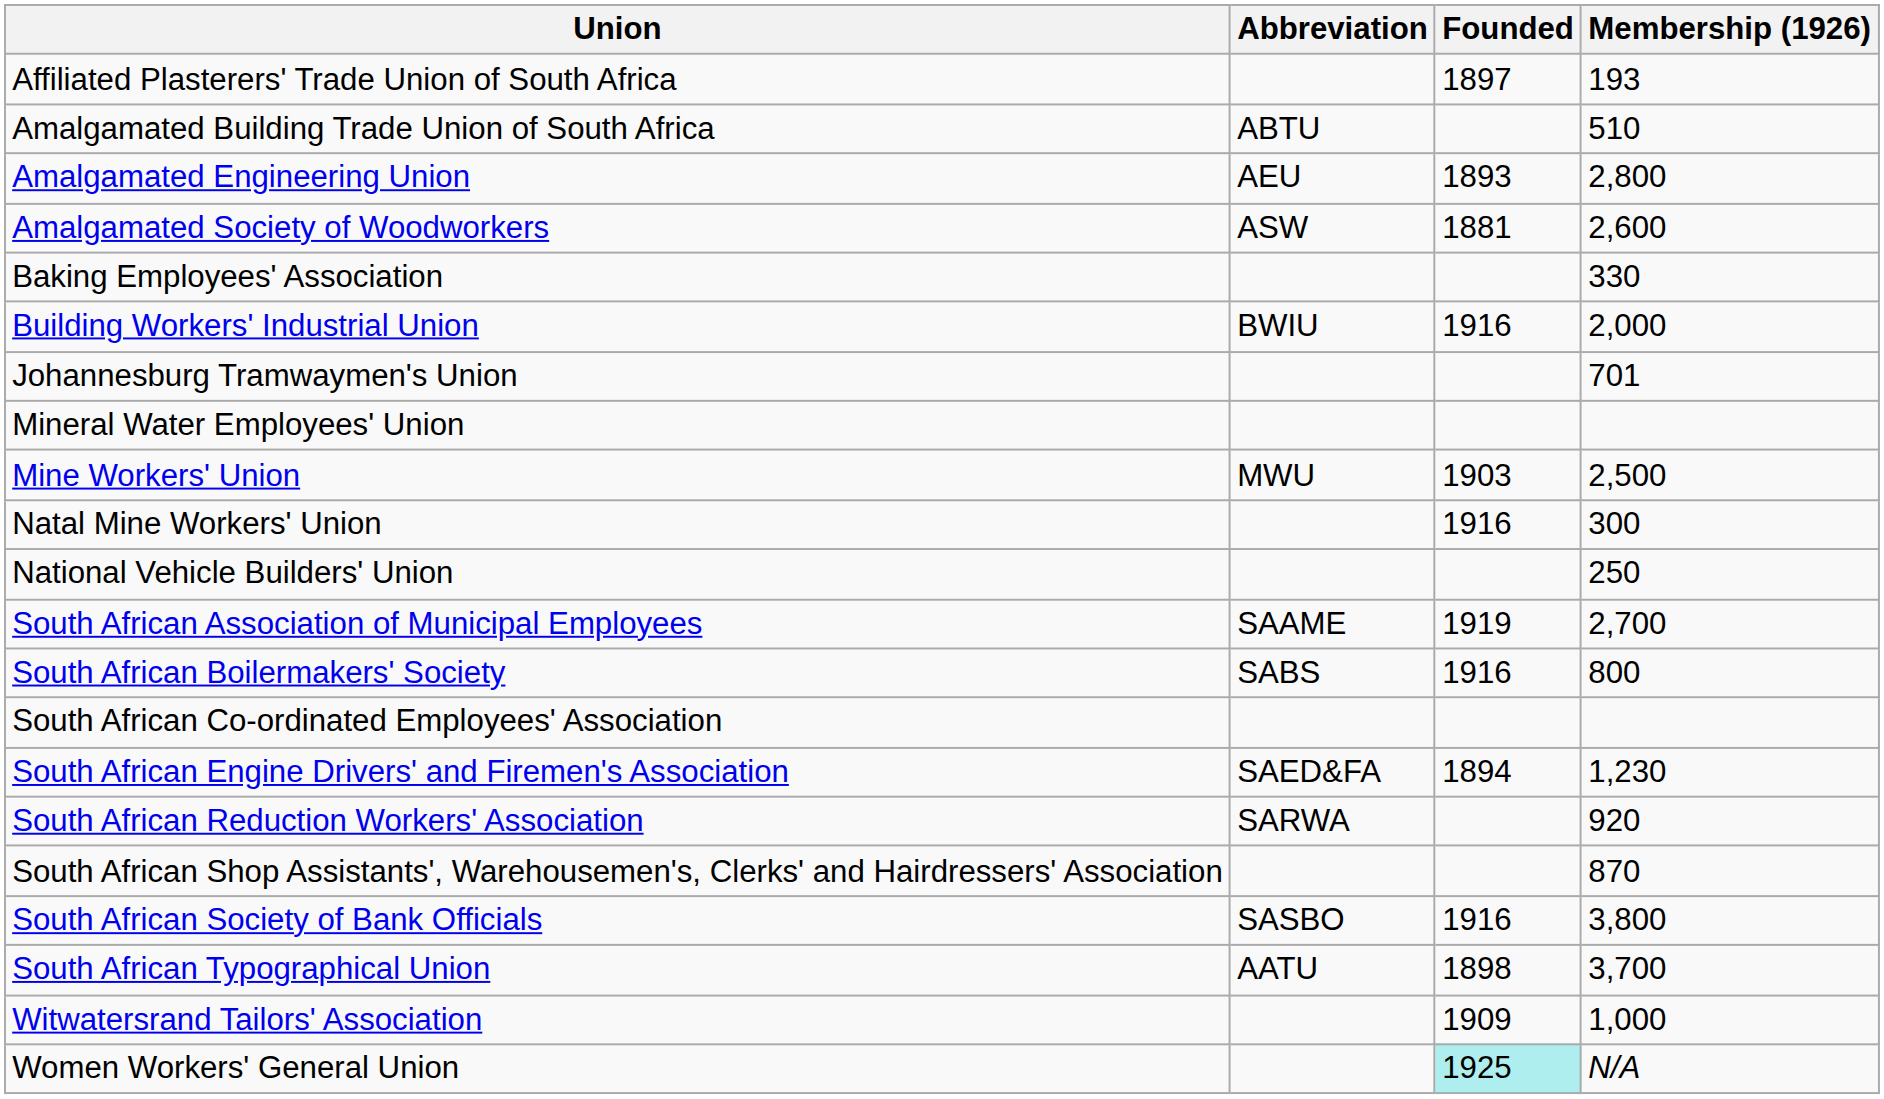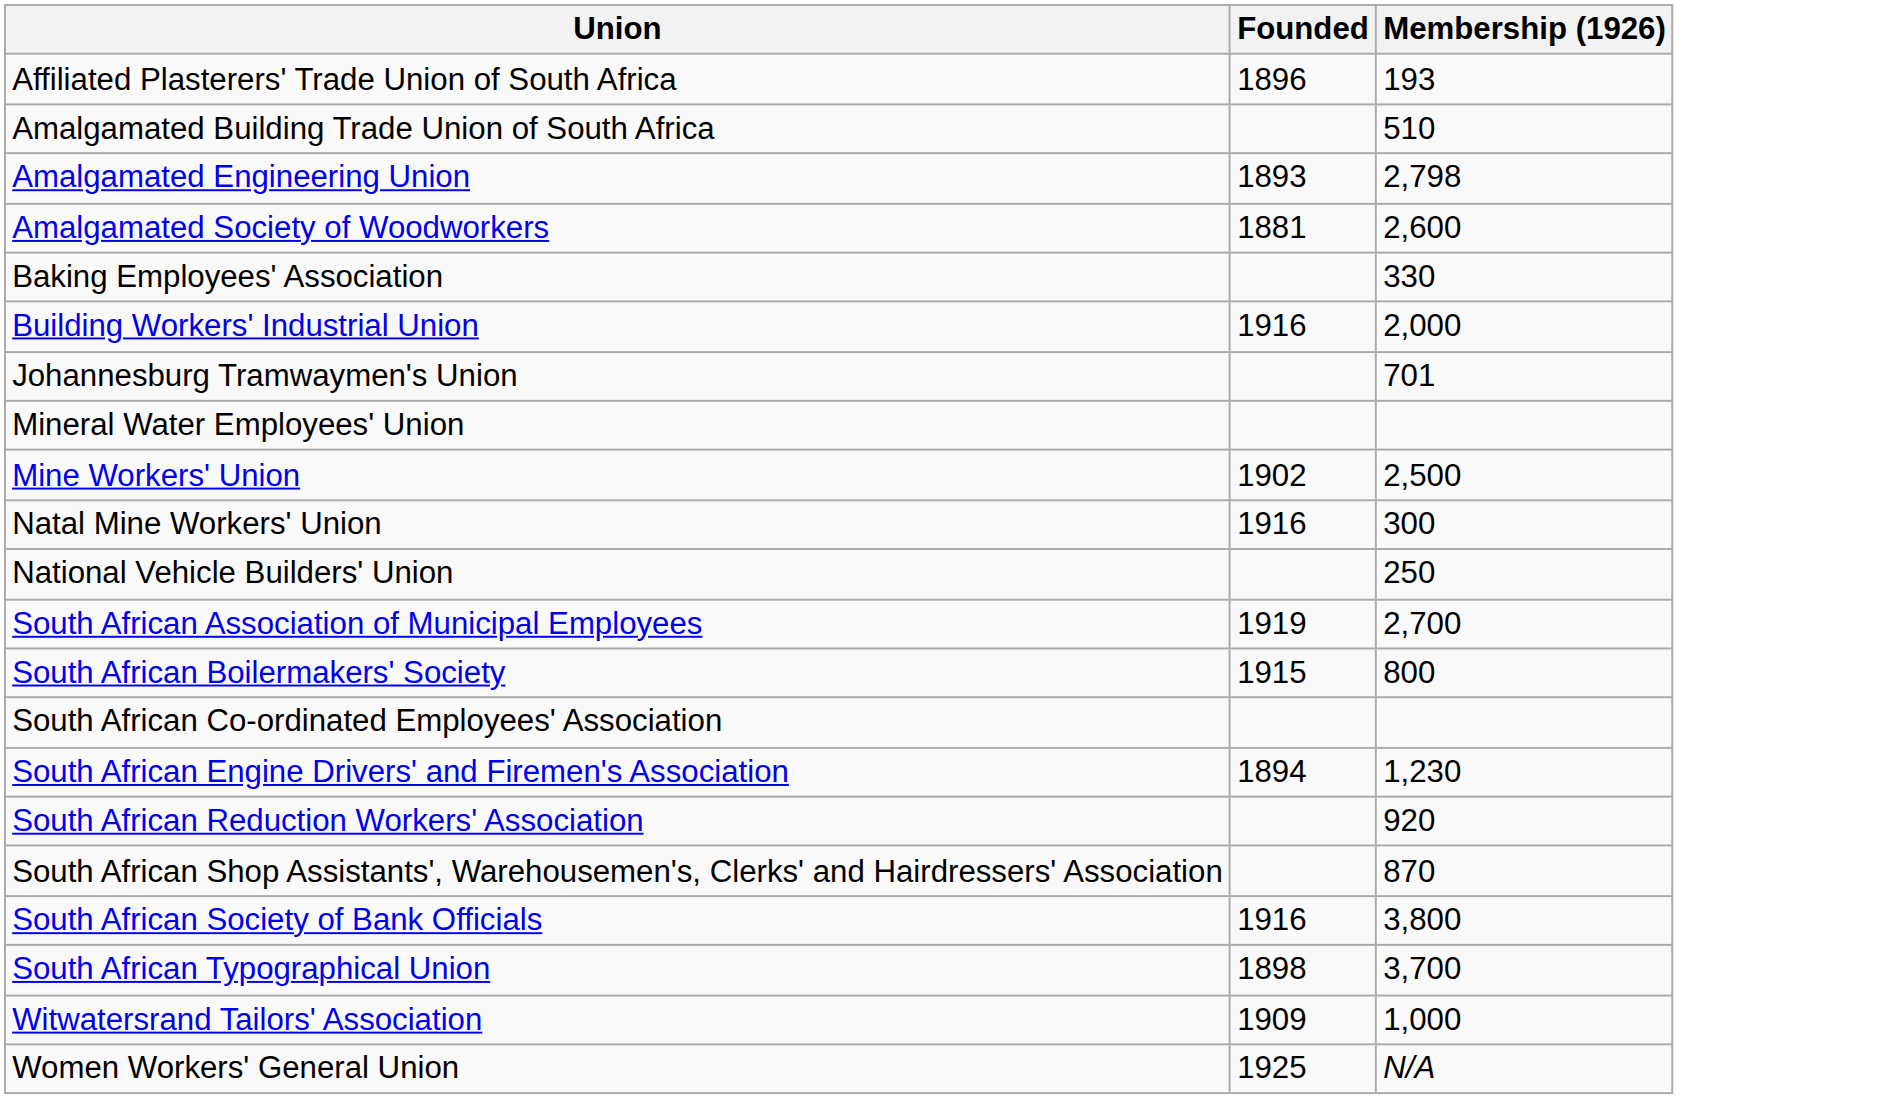 <table class="wikitable sortable">
 <tr>
 <th>Union</th>
-<th>Abbreviation</th>
 <th>Founded</th>
 <th>Membership (1926)</th>
 </tr>
 <tr>
 <td>Affiliated Plasterers' Trade Union of South Africa</td>
-<td></td>
-<td>1897</td>
+<td>1896</td>
 <td>193</td>
 </tr>
 <tr>
 <td>Amalgamated Building Trade Union of South Africa</td>
-<td>ABTU</td>
 <td></td>
 <td>510</td>
 </tr>
 <tr>
 <td><a href='#'>Amalgamated Engineering Union</a></td>
-<td>AEU</td>
 <td>1893</td>
-<td>2,800</td>
+<td>2,798</td>
 </tr>
 <tr>
 <td><a href='#'>Amalgamated Society of Woodworkers</a></td>
-<td>ASW</td>
 <td>1881</td>
 <td>2,600</td>
 </tr>
 <tr>
 <td>Baking Employees' Association</td>
 <td></td>
-<td></td>
 <td>330</td>
 </tr>
 <tr>
 <td><a href='#'>Building Workers' Industrial Union</a></td>
-<td>BWIU</td>
 <td>1916</td>
 <td>2,000</td>
 </tr>
 <tr>
 <td>Johannesburg Tramwaymen's Union</td>
-<td></td>
 <td></td>
 <td>701</td>
 </tr>
 <tr>
 <td>Mineral Water Employees' Union</td>
 <td></td>
 <td></td>
-<td></td>
 </tr>
 <tr>
 <td><a href='#'>Mine Workers' Union</a></td>
-<td>MWU</td>
-<td>1903</td>
+<td>1902</td>
 <td>2,500</td>
 </tr>
 <tr>
 <td>Natal Mine Workers' Union</td>
-<td></td>
 <td>1916</td>
 <td>300</td>
 </tr>
 <tr>
 <td>National Vehicle Builders' Union</td>
 <td></td>
-<td></td>
 <td>250</td>
 </tr>
 <tr>
 <td><a href='#'>South African Association of Municipal Employees</a></td>
-<td>SAAME</td>
 <td>1919</td>
 <td>2,700</td>
 </tr>
 <tr>
 <td><a href='#'>South African Boilermakers' Society</a></td>
-<td>SABS</td>
-<td>1916</td>
+<td>1915</td>
 <td>800</td>
 </tr>
 <tr>
 <td>South African Co-ordinated Employees' Association</td>
 <td></td>
 <td></td>
-<td></td>
 </tr>
 <tr>
 <td><a href='#'>South African Engine Drivers' and Firemen's Association</a></td>
-<td>SAED&FA</td>
 <td>1894</td>
 <td>1,230</td>
 </tr>
 <tr>
 <td><a href='#'>South African Reduction Workers' Association</a></td>
-<td>SARWA</td>
 <td></td>
 <td>920</td>
 </tr>
 <tr>
 <td>South African Shop Assistants', Warehousemen's, Clerks' and Hairdressers' Association</td>
 <td></td>
-<td></td>
 <td>870</td>
 </tr>
 <tr>
 <td><a href='#'>South African Society of Bank Officials</a></td>
-<td>SASBO</td>
 <td>1916</td>
 <td>3,800</td>
 </tr>
 <tr>
 <td><a href='#'>South African Typographical Union</a></td>
-<td>AATU</td>
 <td>1898</td>
 <td>3,700</td>
 </tr>
 <tr>
 <td><a href='#'>Witwatersrand Tailors' Association</a></td>
-<td></td>
 <td>1909</td>
 <td>1,000</td>
 </tr>
 <tr>
 <td>Women Workers' General Union</td>
-<td></td>
-<td style="background: paleturquoise;">1925</td>
+<td>1925</td>
 <td><em>N/A</em></td>
 </tr>
 </table>
